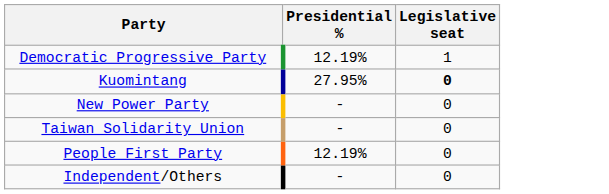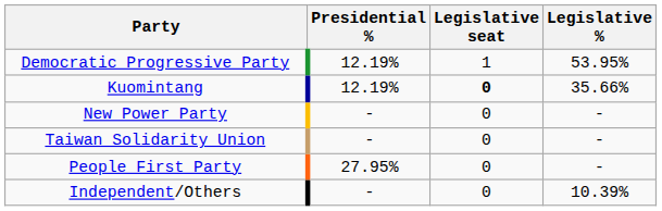 <table class="wikitable" style="text-align:center">
 <tr>
 <th width=240>Party</th>
 <th width=80>Presidential %</th>
 <th width=80>Legislative seat</th>
+<th width=80>Legislative %</th>
 </tr>
 <tr>
 <td align=center style="border-right:4px solid #1B9431;" align="center"><a href='#'>Democratic Progressive Party</a></td>
 <td>12.19%</td>
 <td>1</td>
+<td>53.95%</td>
 </tr>
 <tr>
 <td align=center style="border-right:4px solid #000099;" align="center"><a href='#'>Kuomintang</a></td>
-<td>27.95%</td>
+<td>12.19%</td>
 <td><strong>0</strong></td>
+<td>35.66%</td>
 </tr>
 <tr>
 <td align=center style="border-right:4px solid #FBBE01;" align="center"><a href='#'>New Power Party</a></td>
 <td>-</td>
 <td>0</td>
+<td>-</td>
 </tr>
 <tr>
 <td align=center style="border-right:4px solid #C69E6A;" align="center"><a href='#'>Taiwan Solidarity Union</a></td>
 <td>-</td>
 <td>0</td>
+<td>-</td>
 </tr>
 <tr>
 <td align=center style="border-right:4px solid #FF6310;" align="center"><a href='#'>People First Party</a></td>
-<td>12.19%</td>
+<td>27.95%</td>
 <td>0</td>
+<td>-</td>
 </tr>
 <tr>
 <td align=center style="border-right:4px solid #000000;" align="center"><a href='#'>Independent</a>/Others</td>
 <td>-</td>
 <td>0</td>
+<td>10.39%</td>
 </tr>
 </table>
